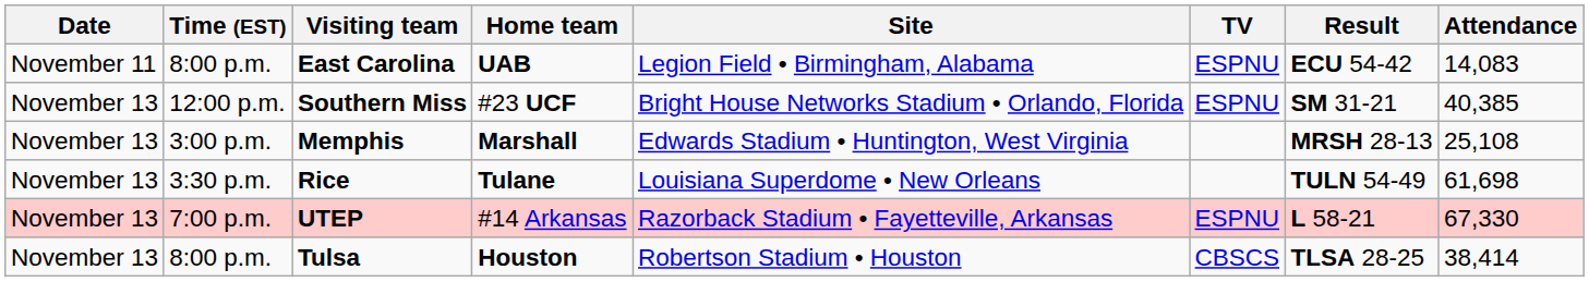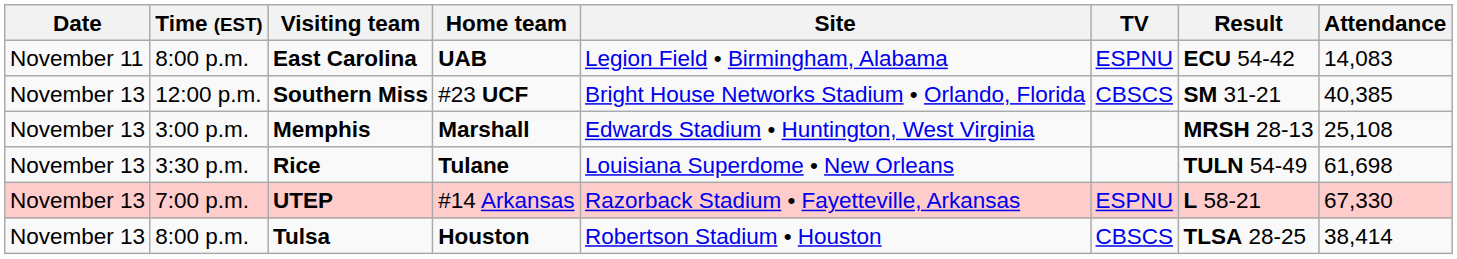 <table class="wikitable" style="font-size:95%;">
 <tr>
 <th>Date</th>
 <th>Time <small>(EST)</small></th>
 <th>Visiting team</th>
 <th>Home team</th>
 <th>Site</th>
 <th>TV</th>
 <th>Result</th>
 <th>Attendance</th>
 </tr>
 <tr bgcolor=>
 <td>November 11</td>
 <td>8:00 p.m.</td>
 <td><strong>East Carolina</strong></td>
 <td><strong>UAB</strong></td>
 <td><a href='#'>Legion Field</a> • <a href='#'>Birmingham, Alabama</a></td>
 <td><a href='#'>ESPNU</a></td>
 <td><strong>ECU</strong> 54-42</td>
 <td>14,083</td>
 </tr>
 <tr bgcolor=>
 <td>November 13</td>
 <td>12:00 p.m.</td>
 <td><strong>Southern Miss</strong></td>
 <td>#23 <strong>UCF</strong></td>
 <td><a href='#'>Bright House Networks Stadium</a> • <a href='#'>Orlando, Florida</a></td>
-<td><a href='#'>ESPNU</a></td>
+<td><a href='#'>CBSCS</a></td>
 <td><strong>SM</strong> 31-21</td>
 <td>40,385</td>
 </tr>
 <tr bgcolor=>
 <td>November 13</td>
 <td>3:00 p.m.</td>
 <td><strong>Memphis</strong></td>
 <td><strong>Marshall</strong></td>
 <td><a href='#'>Edwards Stadium</a> • <a href='#'>Huntington, West Virginia</a></td>
 <td></td>
 <td><strong>MRSH</strong> 28-13</td>
 <td>25,108</td>
 </tr>
 <tr bgcolor=>
 <td>November 13</td>
 <td>3:30 p.m.</td>
 <td><strong>Rice</strong></td>
 <td><strong>Tulane</strong></td>
 <td><a href='#'>Louisiana Superdome</a> • <a href='#'>New Orleans</a></td>
 <td></td>
 <td><strong>TULN</strong> 54-49</td>
 <td>61,698</td>
 </tr>
 <tr bgcolor=#ffcccc>
 <td>November 13</td>
 <td>7:00 p.m.</td>
 <td><strong>UTEP</strong></td>
 <td>#14 <a href='#'>Arkansas</a></td>
 <td><a href='#'>Razorback Stadium</a> • <a href='#'>Fayetteville, Arkansas</a></td>
 <td><a href='#'>ESPNU</a></td>
 <td><strong>L</strong> 58-21</td>
 <td>67,330</td>
 </tr>
 <tr bgcolor=>
 <td>November 13</td>
 <td>8:00 p.m.</td>
 <td><strong>Tulsa</strong></td>
 <td><strong>Houston</strong></td>
 <td><a href='#'>Robertson Stadium</a> • <a href='#'>Houston</a></td>
 <td><a href='#'>CBSCS</a></td>
 <td><strong>TLSA</strong> 28-25</td>
 <td>38,414</td>
 </tr>
 </table>
